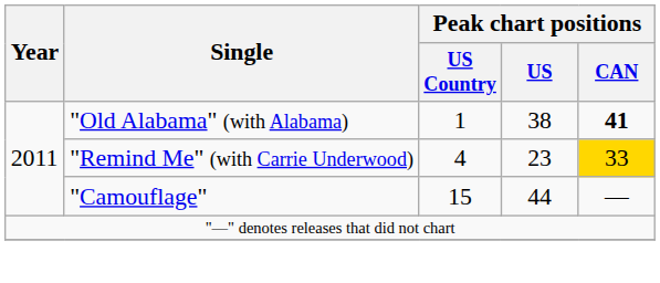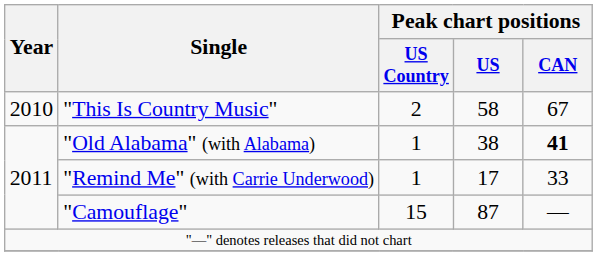 <table class="wikitable">
 <tr>
 <th rowspan="2">Year</th>
 <th rowspan="2">Single</th>
 <th colspan="3">Peak chart positions</th>
 </tr>
 <tr style="font-size:smaller">
 <th width="45"><a href='#'>US Country</a></th>
 <th width="45"><a href='#'>US</a></th>
 <th width="45"><a href='#'>CAN</a></th>
 </tr>
 <tr>
+<td>2010</td>
+<td>"<a href='#'>This Is Country Music</a>"</td>
+<td align="center">2</td>
+<td align="center">58</td>
+<td align="center">67</td>
+</tr>
+<tr>
 <td rowspan="3">2011</td>
 <td>"<a href='#'>Old Alabama</a>" <small>(with <a href='#'>Alabama</a>)</small></td>
 <td align="center">1</td>
 <td align="center">38</td>
 <td align="center"><strong>41</strong></td>
 </tr>
 <tr>
 <td>"<a href='#'>Remind Me</a>" <small>(with <a href='#'>Carrie Underwood</a>)</small></td>
-<td align="center">4</td>
-<td align="center">23</td>
-<td align="center" style="background: gold;">33</td>
+<td align="center">1</td>
+<td align="center">17</td>
+<td align="center">33</td>
 </tr>
 <tr>
 <td>"<a href='#'>Camouflage</a>"</td>
 <td align="center">15</td>
-<td align="center">44</td>
+<td align="center">87</td>
 <td align="center">—</td>
 </tr>
 <tr>
 <td align="center" colspan="5" style="font-size:8pt">"—" denotes releases that did not chart</td>
 </tr>
 <tr>
 </tr>
 </table>
